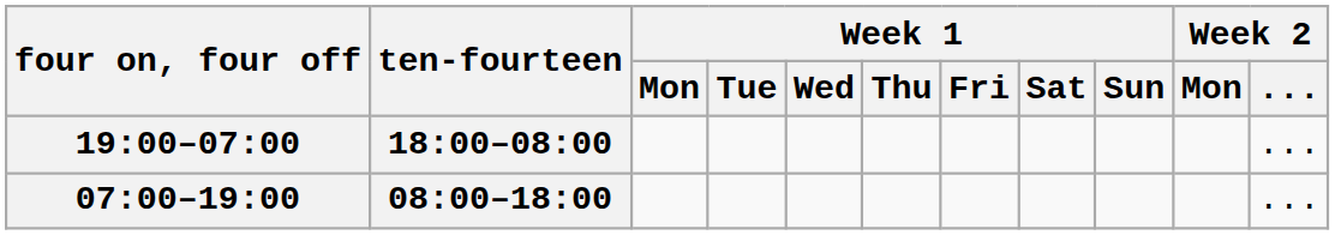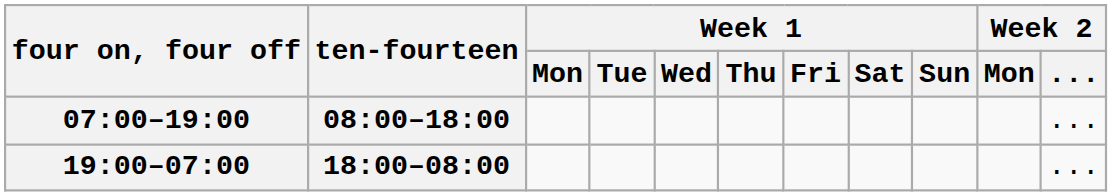 <table class="wikitable">
 <tr>
 <th rowspan=2>four on, four off</th>
 <th rowspan=2>ten-fourteen</th>
 <th colspan=7>Week 1</th>
 <th colspan=2>Week 2</th>
 </tr>
 <tr>
 <th>Mon</th>
 <th>Tue</th>
 <th>Wed</th>
 <th>Thu</th>
 <th>Fri</th>
 <th>Sat</th>
 <th>Sun</th>
 <th>Mon</th>
 <th>...</th>
 </tr>
 <tr>
+<th>07:00–19:00</th>
+<th>08:00–18:00</th>
+<td></td>
+<td></td>
+<td></td>
+<td></td>
+<td></td>
+<td></td>
+<td></td>
+<td></td>
+<td>...</td>
+</tr>
+<tr>
 <th>19:00–07:00</th>
 <th>18:00–08:00</th>
 <td></td>
 <td></td>
 <td></td>
 <td></td>
 <td></td>
 <td></td>
 <td></td>
 <td></td>
 <td>...</td>
 </tr>
-<tr>
-<th>07:00–19:00</th>
-<th>08:00–18:00</th>
-<td></td>
-<td></td>
-<td></td>
-<td></td>
-<td></td>
-<td></td>
-<td></td>
-<td></td>
-<td>...</td>
-</tr>
 </table>
